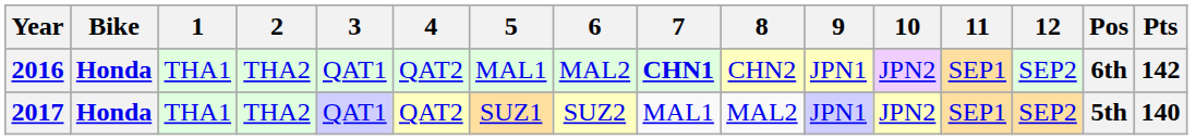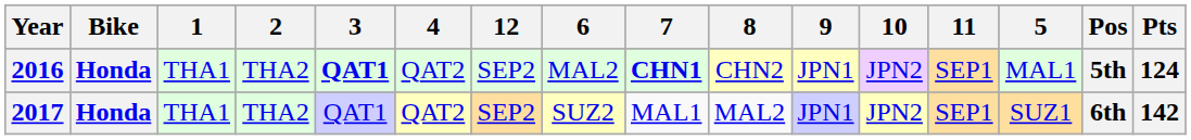 <table class="wikitable" style="text-align:center; font-size:90%;">
 <tr>
 <th>Year</th>
 <th>Bike</th>
 <th>1</th>
 <th>2</th>
 <th>3</th>
 <th>4</th>
-<th>5</th>
+<th>12</th>
 <th>6</th>
 <th>7</th>
 <th>8</th>
 <th>9</th>
 <th>10</th>
 <th>11</th>
-<th>12</th>
+<th>5</th>
 <th>Pos</th>
 <th>Pts</th>
 </tr>
 <tr>
 <th><a href='#'>2016</a></th>
 <th><a href='#'>Honda</a></th>
 <td style="background:#dfffdf;"><a href='#'>THA1</a><br></td>
 <td style="background:#dfffdf;"><a href='#'>THA2</a><br></td>
-<td style="background:#dfffdf;"><a href='#'>QAT1</a><br></td>
+<td style="background:#dfffdf;"><strong><a href='#'>QAT1</a><br></strong></td>
 <td style="background:#dfffdf;"><a href='#'>QAT2</a><br></td>
-<td style="background:#dfffdf;"><a href='#'>MAL1</a><br></td>
+<td style="background:#dfffdf;"><a href='#'>SEP2</a><br></td>
 <td style="background:#dfffdf;"><a href='#'>MAL2</a><br></td>
 <td style="background:#dfffdf;"><strong><a href='#'>CHN1</a><br></strong></td>
 <td style="background:#ffffbf;"><a href='#'>CHN2</a><br></td>
 <td style="background:#ffffbf;"><a href='#'>JPN1</a><br></td>
 <td style="background:#efcfff;"><a href='#'>JPN2</a><br></td>
 <td style="background:#ffdf9f;"><a href='#'>SEP1</a><br></td>
-<td style="background:#dfffdf;"><a href='#'>SEP2</a><br></td>
-<th>6th</th>
-<th>142</th>
+<td style="background:#dfffdf;"><a href='#'>MAL1</a><br></td>
+<th>5th</th>
+<th>124</th>
 </tr>
 <tr>
 <th><a href='#'>2017</a></th>
 <th><a href='#'>Honda</a></th>
 <td style="background:#DFFFDF;"><a href='#'>THA1</a><br></td>
 <td style="background:#DFFFDF;"><a href='#'>THA2</a><br></td>
 <td style="background:#CFCFFF;"><a href='#'>QAT1</a><br></td>
 <td style="background:#FFFFBF;"><a href='#'>QAT2</a><br></td>
-<td style="background:#FFDF9F;"><a href='#'>SUZ1</a><br></td>
+<td style="background:#FFDF9F;"><a href='#'>SEP2</a><br></td>
 <td style="background:#FFFFBF;"><a href='#'>SUZ2</a><br></td>
 <td><a href='#'>MAL1</a></td>
 <td><a href='#'>MAL2</a></td>
 <td style="background:#CFCFFF;"><a href='#'>JPN1</a><br></td>
 <td style="background:#FFFFBF;"><a href='#'>JPN2</a><br></td>
 <td style="background:#FFDF9F;"><a href='#'>SEP1</a><br></td>
-<td style="background:#FFDF9F;"><a href='#'>SEP2</a><br></td>
-<th>5th</th>
-<th>140</th>
+<td style="background:#FFDF9F;"><a href='#'>SUZ1</a><br></td>
+<th>6th</th>
+<th>142</th>
 </tr>
 </table>
